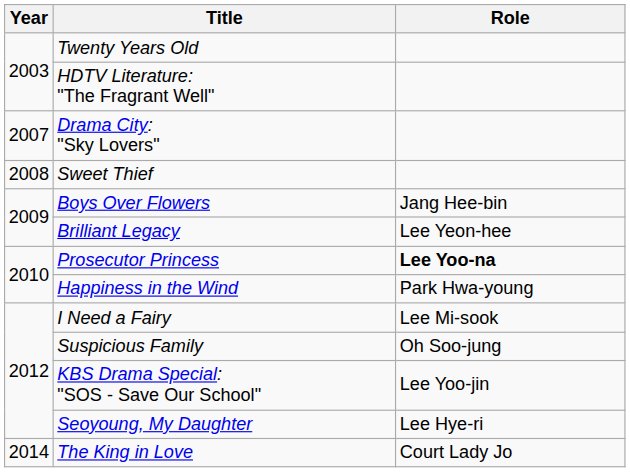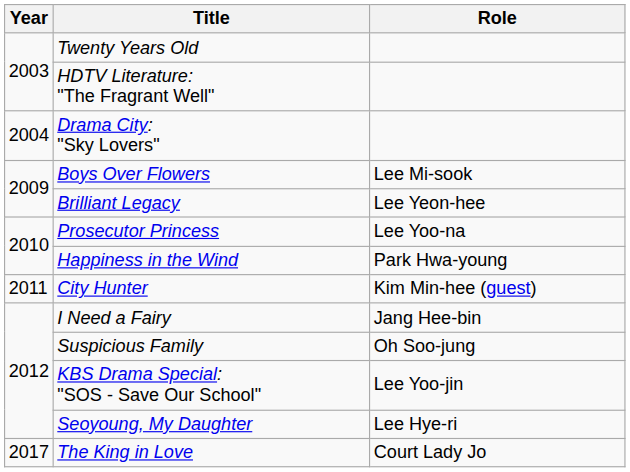 <table class="wikitable" style="width:550px">
 <tr>
 <th width=10>Year</th>
 <th>Title</th>
 <th>Role</th>
 </tr>
 <tr>
 <td rowspan=2>2003</td>
 <td><em>Twenty Years Old</em></td>
 <td></td>
 </tr>
 <tr>
 <td><em>HDTV Literature:</em><br>"The Fragrant Well"</td>
 <td></td>
 </tr>
 <tr>
-<td>2007</td>
+<td>2004</td>
 <td><em><a href='#'>Drama City</a>:</em><br>"Sky Lovers"</td>
-<td></td>
-</tr>
-<tr>
-<td>2008</td>
-<td><em>Sweet Thief</em></td>
 <td></td>
 </tr>
 <tr>
 <td rowspan=2>2009</td>
 <td><em><a href='#'>Boys Over Flowers</a></em></td>
-<td>Jang Hee-bin</td>
+<td>Lee Mi-sook</td>
 </tr>
 <tr>
 <td><em><a href='#'>Brilliant Legacy</a></em></td>
 <td>Lee Yeon-hee</td>
 </tr>
 <tr>
 <td rowspan=2>2010</td>
 <td><em><a href='#'>Prosecutor Princess</a></em></td>
-<td><strong>Lee Yoo-na</strong></td>
+<td>Lee Yoo-na</td>
 </tr>
 <tr>
 <td><em><a href='#'>Happiness in the Wind</a></em></td>
 <td>Park Hwa-young</td>
 </tr>
 <tr>
+<td>2011</td>
+<td><em><a href='#'>City Hunter</a></em></td>
+<td>Kim Min-hee (<a href='#'>guest</a>)</td>
+</tr>
+<tr>
 <td rowspan=4>2012</td>
 <td><em>I Need a Fairy</em> </td>
-<td>Lee Mi-sook</td>
+<td>Jang Hee-bin</td>
 </tr>
 <tr>
 <td><em>Suspicious Family</em></td>
 <td>Oh Soo-jung</td>
 </tr>
 <tr>
 <td><em><a href='#'>KBS Drama Special</a>:</em><br>"SOS - Save Our School"</td>
 <td>Lee Yoo-jin</td>
 </tr>
 <tr>
 <td><em><a href='#'>Seoyoung, My Daughter</a></em></td>
 <td>Lee Hye-ri</td>
 </tr>
 <tr>
-<td>2014</td>
+<td>2017</td>
 <td><em><a href='#'>The King in Love</a></em></td>
 <td>Court Lady Jo</td>
 </tr>
 </table>
